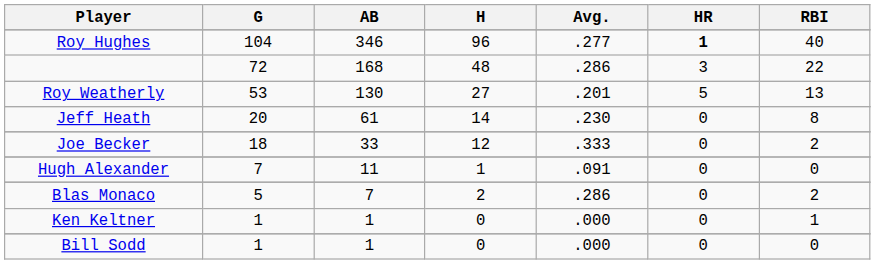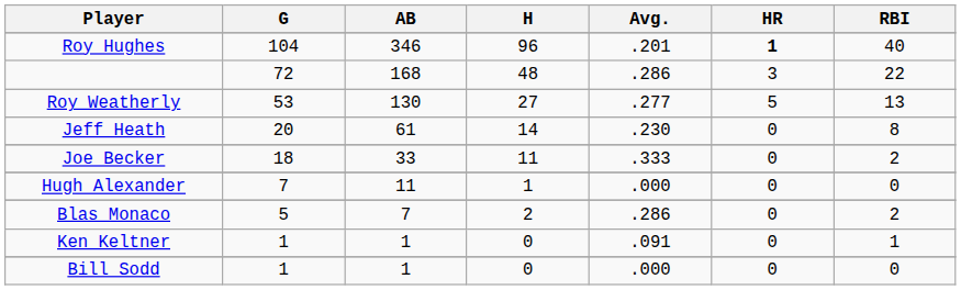 <table class="wikitable sortable">
 <tr>
 <th bgcolor="#DDDDFF" width="16%">Player</th>
 <th bgcolor="#DDDDFF" width="9%">G</th>
 <th bgcolor="#DDDDFF" width="9%">AB</th>
 <th bgcolor="#DDDDFF" width="9%">H</th>
 <th bgcolor="#DDDDFF" width="9%">Avg.</th>
 <th bgcolor="#DDDDFF" width="9%">HR</th>
 <th bgcolor="#DDDDFF" width="9%">RBI</th>
 </tr>
 <tr>
 </tr>
 <tr align="center">
 <td><a href='#'>Roy Hughes</a></td>
 <td>104</td>
 <td>346</td>
 <td>96</td>
-<td>.277</td>
+<td>.201</td>
 <td><strong>1</strong></td>
 <td>40</td>
 </tr>
 <tr align="center">
 <td></td>
 <td>72</td>
 <td>168</td>
 <td>48</td>
 <td>.286</td>
 <td>3</td>
 <td>22</td>
 </tr>
 <tr>
 </tr>
 <tr align="center">
 <td><a href='#'>Roy Weatherly</a></td>
 <td>53</td>
 <td>130</td>
 <td>27</td>
-<td>.201</td>
+<td>.277</td>
 <td>5</td>
 <td>13</td>
 </tr>
 <tr>
 </tr>
 <tr align="center">
 <td><a href='#'>Jeff Heath</a></td>
 <td>20</td>
 <td>61</td>
 <td>14</td>
 <td>.230</td>
 <td>0</td>
 <td>8</td>
 </tr>
 <tr>
 </tr>
 <tr align="center">
 <td><a href='#'>Joe Becker</a></td>
 <td>18</td>
 <td>33</td>
-<td>12</td>
+<td>11</td>
 <td>.333</td>
 <td>0</td>
 <td>2</td>
 </tr>
 <tr>
 </tr>
 <tr align="center">
 <td><a href='#'>Hugh Alexander</a></td>
 <td>7</td>
 <td>11</td>
 <td>1</td>
-<td>.091</td>
+<td>.000</td>
 <td>0</td>
 <td>0</td>
 </tr>
 <tr>
 </tr>
 <tr align="center">
 <td><a href='#'>Blas Monaco</a></td>
 <td>5</td>
 <td>7</td>
 <td>2</td>
 <td>.286</td>
 <td>0</td>
 <td>2</td>
 </tr>
 <tr align="center">
 <td><a href='#'>Ken Keltner</a></td>
 <td>1</td>
 <td>1</td>
 <td>0</td>
-<td>.000</td>
+<td>.091</td>
 <td>0</td>
 <td>1</td>
 </tr>
 <tr>
 </tr>
 <tr align="center">
 <td><a href='#'>Bill Sodd</a></td>
 <td>1</td>
 <td>1</td>
 <td>0</td>
 <td>.000</td>
 <td>0</td>
 <td>0</td>
 </tr>
 </table>
